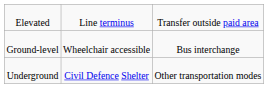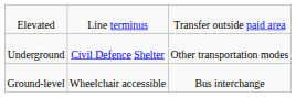 <table class="wikitable">
 <tr>
 <td align="center"><br>Elevated</td>
 <td align="center"> <br>Line <a href='#'>terminus</a></td>
 <td align="center"><br>Transfer outside <a href='#'>paid area</a></td>
 </tr>
 <tr>
+<td align="center"><br>Underground</td>
+<td align="center"><br><a href='#'>Civil Defence</a> <a href='#'>Shelter</a></td>
+<td align="center">     <br>Other transportation modes</td>
+</tr>
+<tr>
 <td align="center"><br>Ground-level</td>
 <td style="border-style: none none none none;text-align:center;"><br>Wheelchair accessible</td>
 <td align="center"><br>Bus interchange</td>
 </tr>
-<tr>
-<td align="center"><br>Underground</td>
-<td align="center"><br><a href='#'>Civil Defence</a> <a href='#'>Shelter</a></td>
-<td align="center">     <br>Other transportation modes</td>
-</tr>
 </table>
